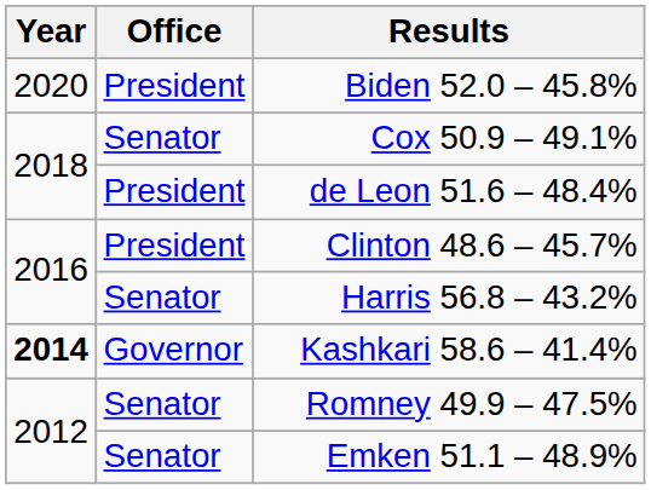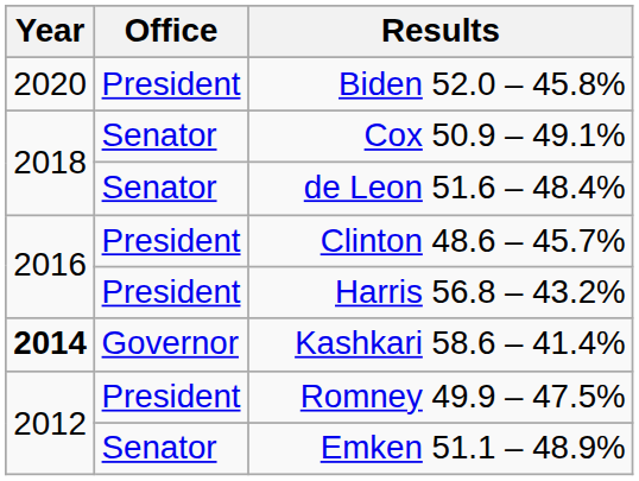 <table class=wikitable>
 <tr>
 <th width="30">Year</th>
 <th width="60">Office</th>
 <th width="180">Results</th>
 </tr>
 <tr>
 <td rowspan="1">2020</td>
 <td><a href='#'>President</a></td>
 <td align="right" ><a href='#'>Biden</a> 52.0 – 45.8%</td>
 </tr>
 <tr>
 <td rowspan="2">2018</td>
 <td><a href='#'>Senator</a></td>
 <td align="right" ><a href='#'>Cox</a> 50.9 – 49.1%</td>
 </tr>
 <tr>
-<td><a href='#'>President</a></td>
+<td><a href='#'>Senator</a></td>
 <td align="right" ><a href='#'>de Leon</a> 51.6 – 48.4%</td>
 </tr>
 <tr>
 <td rowspan="2">2016</td>
 <td><a href='#'>President</a></td>
 <td align="right" ><a href='#'>Clinton</a> 48.6 – 45.7%</td>
 </tr>
 <tr>
-<td><a href='#'>Senator</a></td>
+<td><a href='#'>President</a></td>
 <td align="right" ><a href='#'>Harris</a> 56.8 – 43.2%</td>
 </tr>
 <tr>
 <td><strong>2014</strong></td>
 <td><a href='#'>Governor</a></td>
 <td align="right" ><a href='#'>Kashkari</a> 58.6 – 41.4%</td>
 </tr>
 <tr>
 <td rowspan="2">2012</td>
-<td><a href='#'>Senator</a></td>
+<td><a href='#'>President</a></td>
 <td align="right" ><a href='#'>Romney</a> 49.9 – 47.5%</td>
 </tr>
 <tr>
 <td><a href='#'>Senator</a></td>
 <td align="right" ><a href='#'>Emken</a> 51.1 – 48.9%</td>
 </tr>
 </table>
